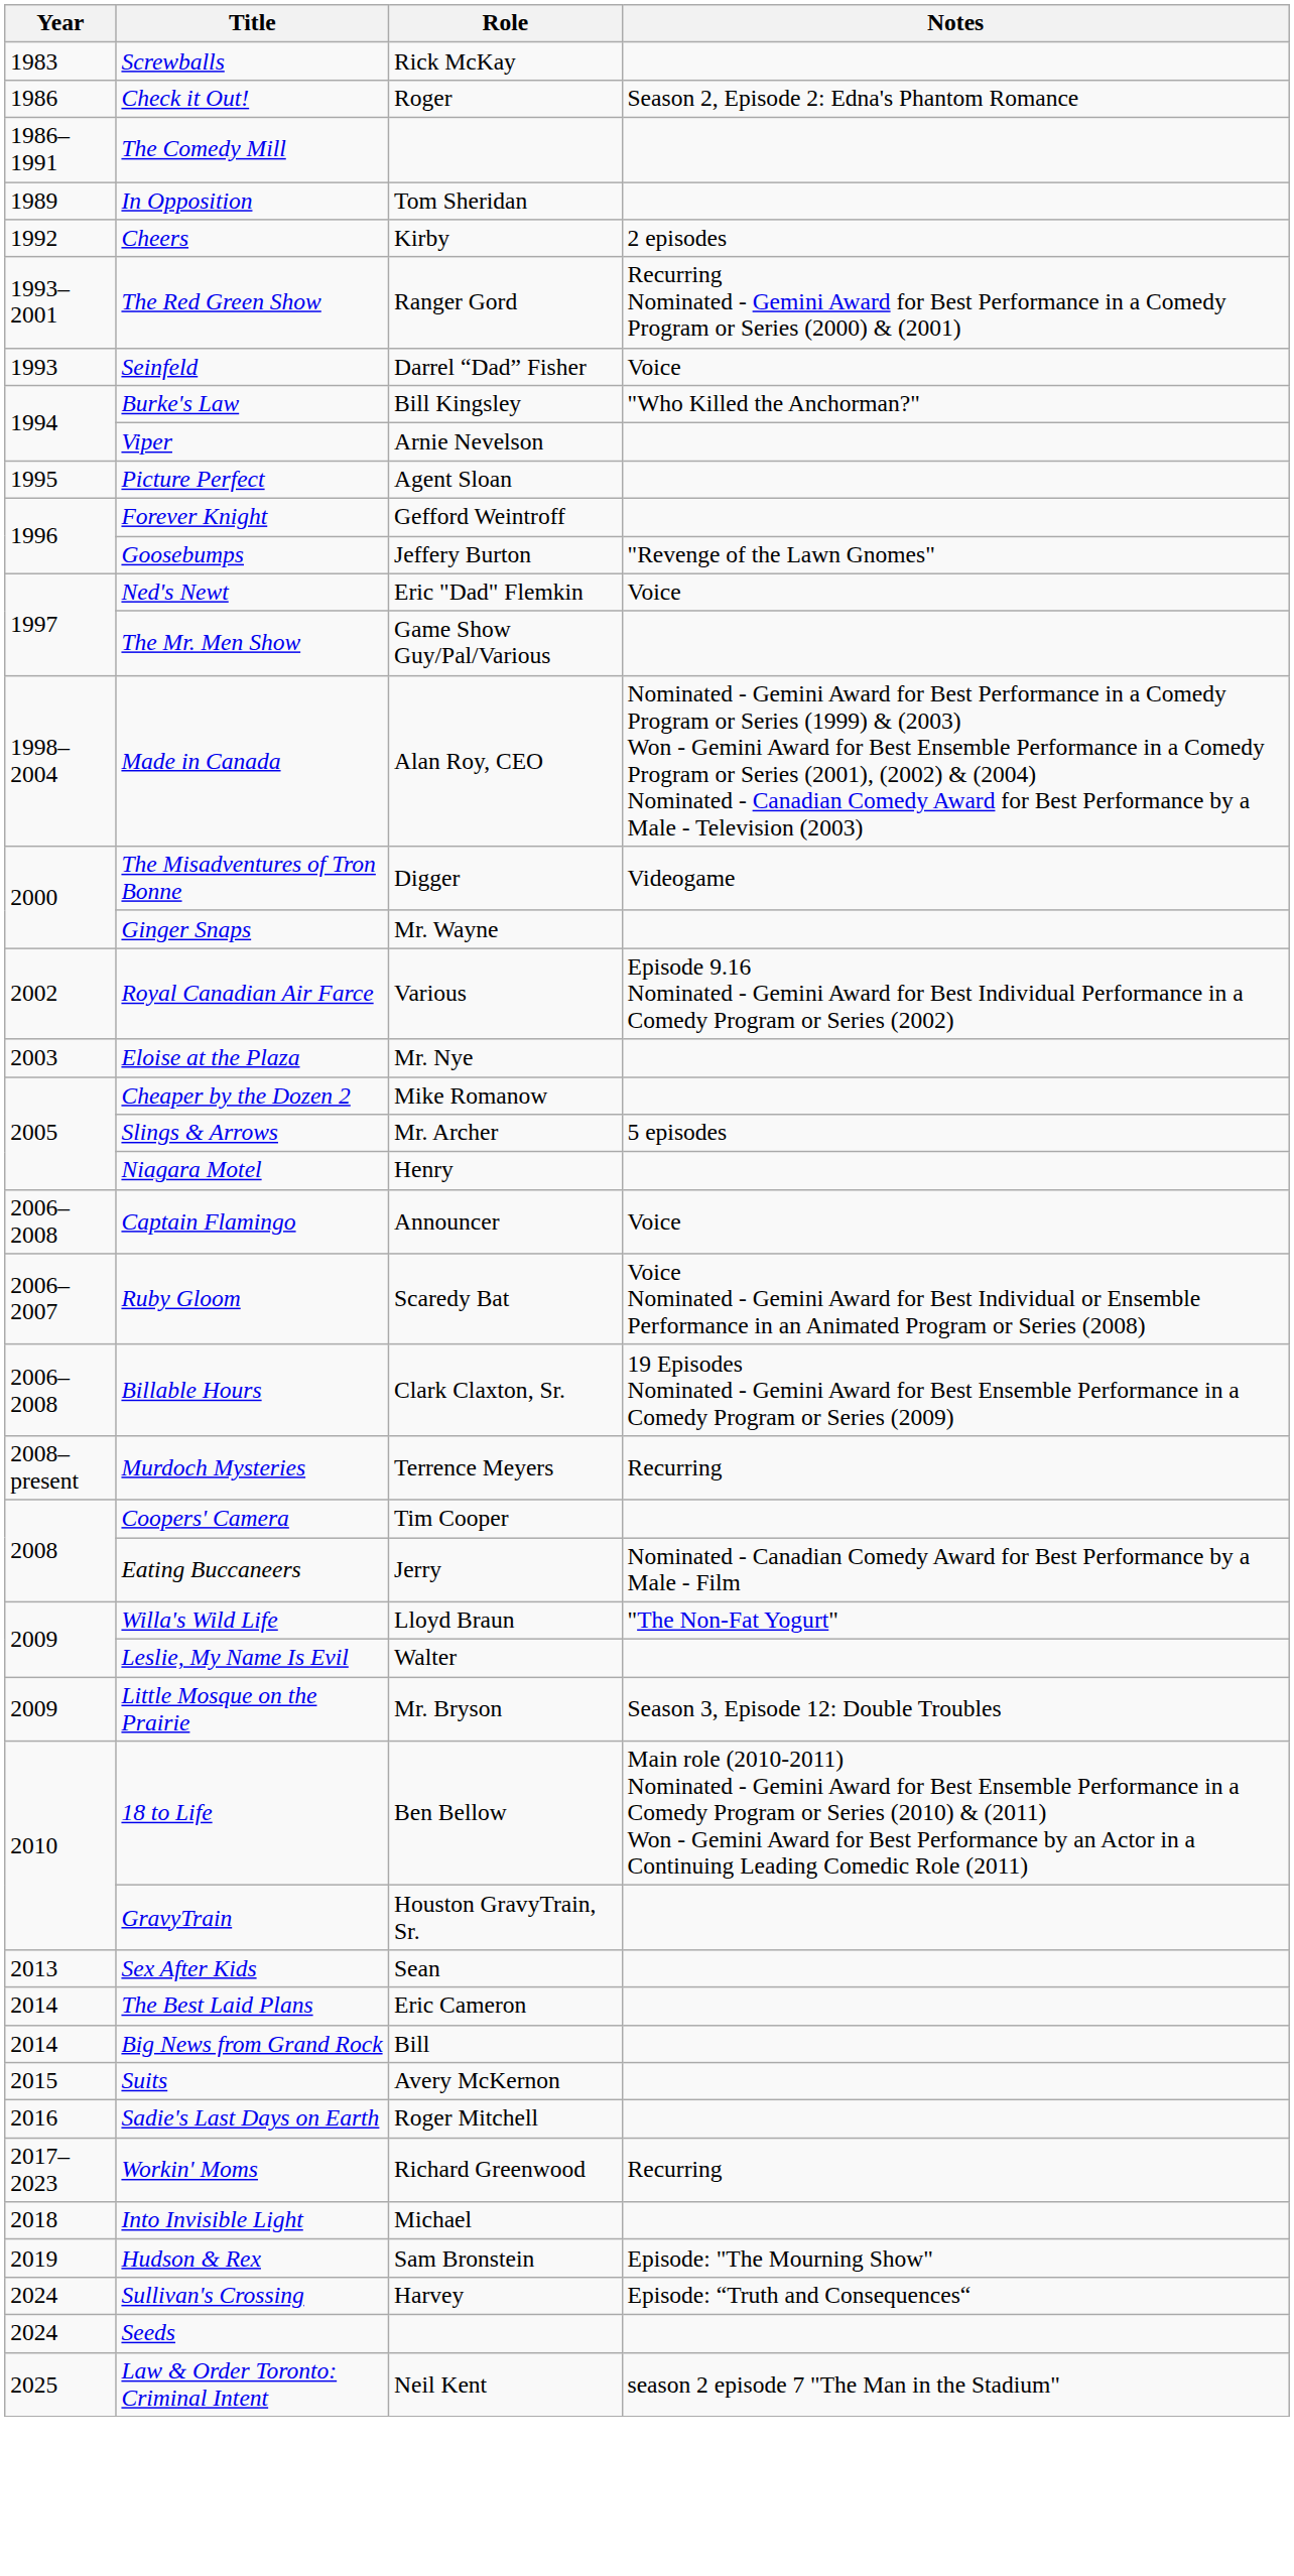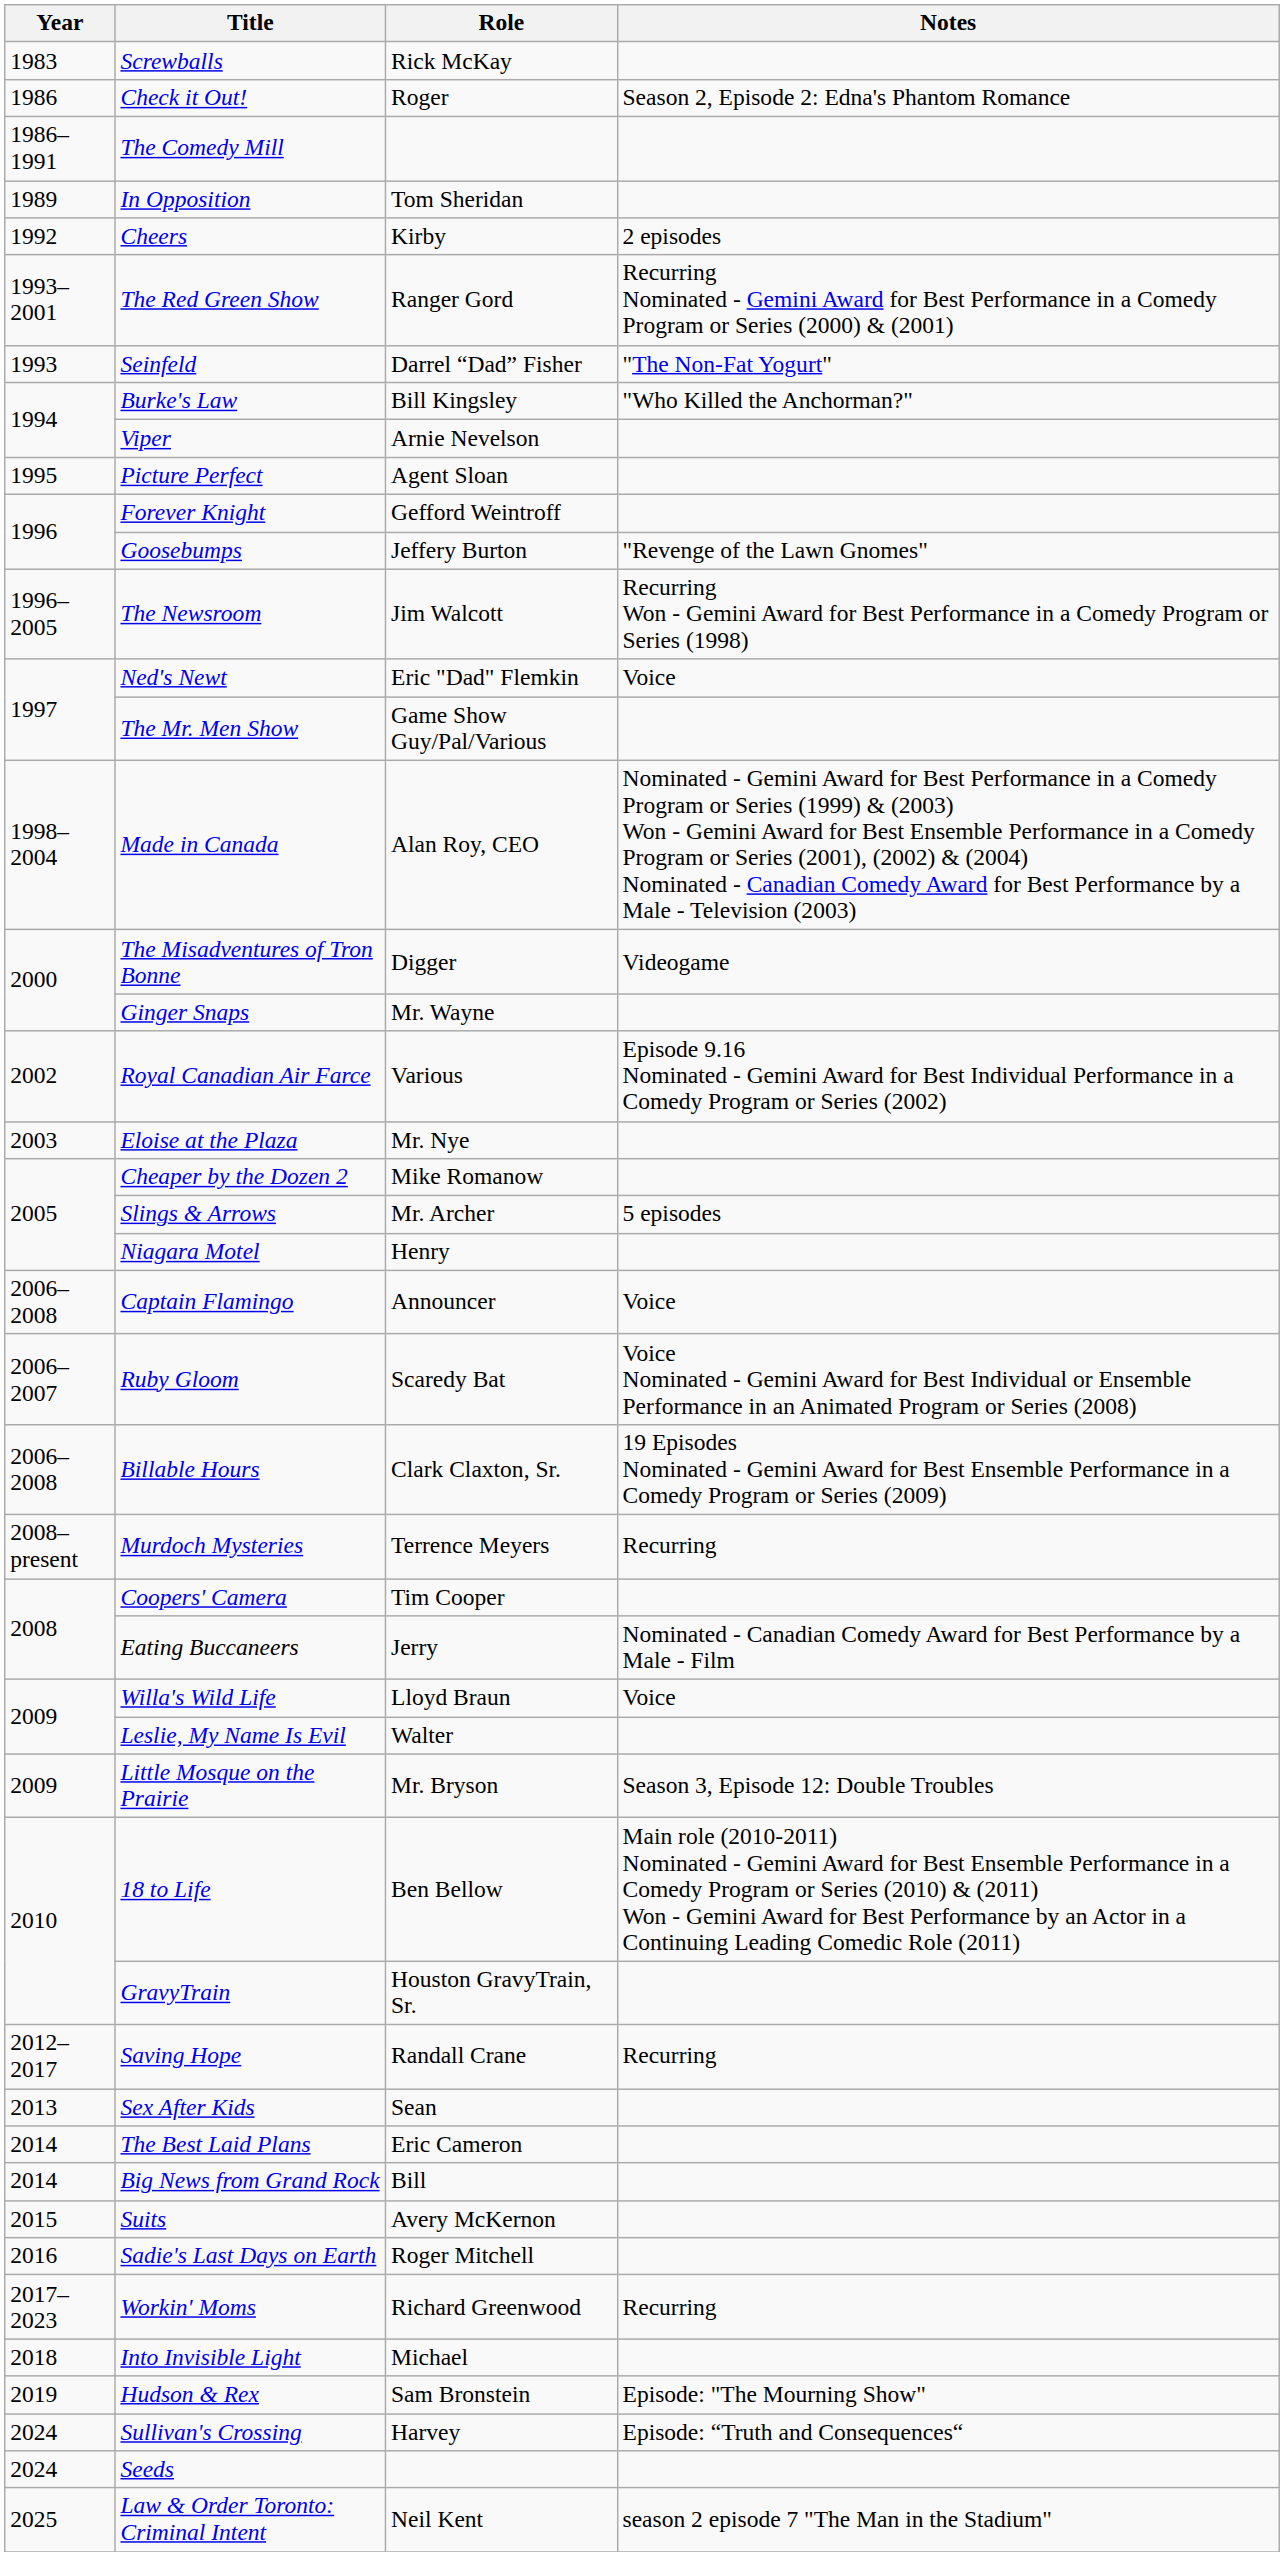 <table class="wikitable sortable">
 <tr>
 <th>Year</th>
 <th>Title</th>
 <th>Role</th>
 <th class="unsortable">Notes</th>
 </tr>
 <tr>
 <td>1983</td>
 <td><em><a href='#'>Screwballs</a></em></td>
 <td>Rick McKay</td>
 <td></td>
 </tr>
 <tr>
 <td>1986</td>
 <td><em><a href='#'>Check it Out!</a></em></td>
 <td>Roger</td>
 <td>Season 2, Episode 2:  Edna's Phantom Romance</td>
 </tr>
 <tr>
 <td>1986–1991</td>
 <td data-sort-value="Comedy Mill, The"><em><a href='#'>The Comedy Mill</a></em></td>
 <td></td>
 <td></td>
 </tr>
 <tr>
 <td>1989</td>
 <td><em><a href='#'>In Opposition</a></em></td>
 <td>Tom Sheridan</td>
 <td></td>
 </tr>
 <tr>
 <td>1992</td>
 <td><em><a href='#'>Cheers</a></em></td>
 <td>Kirby</td>
 <td>2 episodes</td>
 </tr>
 <tr>
 <td>1993–2001</td>
 <td data-sort-value="Red Green Show, The"><em><a href='#'>The Red Green Show</a></em></td>
 <td>Ranger Gord</td>
 <td>Recurring<br>Nominated -  <a href='#'>Gemini Award</a> for Best Performance in a Comedy Program or Series (2000) & (2001)</td>
 </tr>
 <tr>
 <td>1993</td>
 <td><em><a href='#'>Seinfeld</a></em></td>
 <td>Darrel “Dad” Fisher</td>
-<td>Voice</td>
+<td>"<a href='#'>The Non-Fat Yogurt</a>"</td>
 </tr>
 <tr>
 <td rowspan=2>1994</td>
 <td><em><a href='#'>Burke's Law</a></em></td>
 <td>Bill Kingsley</td>
 <td>"Who Killed the Anchorman?"</td>
 </tr>
 <tr>
 <td><em><a href='#'>Viper</a></em></td>
 <td>Arnie Nevelson</td>
 <td></td>
 </tr>
 <tr>
 <td>1995</td>
 <td><em><a href='#'>Picture Perfect</a></em></td>
 <td>Agent Sloan</td>
 <td></td>
 </tr>
 <tr>
 <td rowspan=2>1996</td>
 <td><em><a href='#'>Forever Knight</a></em></td>
 <td>Gefford Weintroff</td>
 <td></td>
 </tr>
 <tr>
 <td><em><a href='#'>Goosebumps</a></em></td>
 <td>Jeffery Burton</td>
 <td>"Revenge of the Lawn Gnomes"</td>
+</tr>
+<tr>
+<td>1996–2005</td>
+<td data-sort-value="Newsroom, The"><em><a href='#'>The Newsroom</a></em></td>
+<td>Jim Walcott</td>
+<td>Recurring<br>Won - Gemini Award for Best Performance in a Comedy Program or Series (1998)</td>
 </tr>
 <tr>
 <td rowspan=2>1997</td>
 <td><em><a href='#'>Ned's Newt</a></em></td>
 <td>Eric "Dad" Flemkin</td>
 <td>Voice</td>
 </tr>
 <tr>
 <td data-sort-value="Mr. Men Show, The"><em><a href='#'>The Mr. Men Show</a></em></td>
 <td>Game Show Guy/Pal/Various</td>
 <td></td>
 </tr>
 <tr>
 <td>1998–2004</td>
 <td><em><a href='#'>Made in Canada</a></em></td>
 <td>Alan Roy, CEO</td>
 <td>Nominated - Gemini Award for Best Performance in a Comedy Program or Series (1999) & (2003)<br>Won - Gemini Award for Best Ensemble Performance in a Comedy Program or Series (2001),  (2002) & (2004)<br>Nominated - <a href='#'>Canadian Comedy Award</a> for Best Performance by a Male - Television (2003)</td>
 </tr>
 <tr>
 <td rowspan=2>2000</td>
 <td data-sort-value="Misadventures of Tron Bonne, The"><em><a href='#'>The Misadventures of Tron Bonne</a></em></td>
 <td>Digger</td>
 <td>Videogame</td>
 </tr>
 <tr>
 <td><em><a href='#'>Ginger Snaps</a></em></td>
 <td>Mr. Wayne</td>
 <td></td>
 </tr>
 <tr>
 <td>2002</td>
 <td><em><a href='#'>Royal Canadian Air Farce</a></em></td>
 <td>Various</td>
 <td>Episode 9.16<br>Nominated - Gemini Award for Best Individual Performance in a Comedy Program or Series (2002)</td>
 </tr>
 <tr>
 <td>2003</td>
 <td><em><a href='#'>Eloise at the Plaza</a></em></td>
 <td>Mr. Nye</td>
 <td></td>
 </tr>
 <tr>
 <td rowspan=3>2005</td>
 <td><em><a href='#'>Cheaper by the Dozen 2</a></em></td>
 <td>Mike Romanow</td>
 <td></td>
 </tr>
 <tr>
 <td><em><a href='#'>Slings & Arrows</a></em></td>
 <td>Mr. Archer</td>
 <td>5 episodes</td>
 </tr>
 <tr>
 <td><em><a href='#'>Niagara Motel</a></em></td>
 <td>Henry</td>
 <td></td>
 </tr>
 <tr>
 <td>2006–2008</td>
 <td><em><a href='#'>Captain Flamingo</a></em></td>
 <td>Announcer</td>
 <td>Voice</td>
 </tr>
 <tr>
 <td>2006–2007</td>
 <td><em><a href='#'>Ruby Gloom</a></em></td>
 <td>Scaredy Bat</td>
 <td>Voice<br>Nominated - Gemini Award for Best Individual or Ensemble Performance in an Animated Program or Series (2008)</td>
 </tr>
 <tr>
 <td>2006–2008</td>
 <td><em><a href='#'>Billable Hours</a></em></td>
 <td>Clark Claxton, Sr.</td>
 <td>19 Episodes<br> Nominated - Gemini Award for Best Ensemble Performance in a Comedy Program or Series (2009)</td>
 </tr>
 <tr>
 <td>2008–present</td>
 <td><em><a href='#'>Murdoch Mysteries</a></em></td>
 <td>Terrence Meyers</td>
 <td>Recurring</td>
 </tr>
 <tr>
 <td rowspan=2>2008</td>
 <td><em><a href='#'>Coopers' Camera</a></em></td>
 <td>Tim Cooper</td>
 <td></td>
 </tr>
 <tr>
 <td><em>Eating Buccaneers</em></td>
 <td>Jerry</td>
 <td>Nominated - Canadian Comedy Award for Best Performance by a Male - Film</td>
 </tr>
 <tr>
 <td rowspan=2>2009</td>
 <td><em><a href='#'>Willa's Wild Life</a></em></td>
 <td>Lloyd Braun</td>
-<td>"<a href='#'>The Non-Fat Yogurt</a>"</td>
+<td>Voice</td>
 </tr>
 <tr>
 <td><em><a href='#'>Leslie, My Name Is Evil</a></em></td>
 <td>Walter</td>
 <td></td>
 </tr>
 <tr>
 <td>2009</td>
 <td><em><a href='#'>Little Mosque on the Prairie</a></em></td>
 <td>Mr. Bryson</td>
 <td>Season 3, Episode 12:  Double Troubles</td>
 </tr>
 <tr>
 <td rowspan=2>2010</td>
 <td><em><a href='#'>18 to Life</a></em></td>
 <td>Ben Bellow</td>
 <td>Main role (2010-2011)<br>Nominated - Gemini Award for Best Ensemble Performance in a Comedy Program or Series (2010) & (2011)<br>Won - Gemini Award for Best Performance by an Actor in a Continuing Leading Comedic Role (2011)</td>
 </tr>
 <tr>
 <td><em><a href='#'>GravyTrain</a></em></td>
 <td>Houston GravyTrain, Sr.</td>
 <td></td>
+</tr>
+<tr>
+<td>2012–2017</td>
+<td><em><a href='#'>Saving Hope</a></em></td>
+<td>Randall Crane</td>
+<td>Recurring</td>
 </tr>
 <tr>
 <td>2013</td>
 <td><em><a href='#'>Sex After Kids</a></em></td>
 <td>Sean</td>
 <td></td>
 </tr>
 <tr>
 <td>2014</td>
 <td data-sort-value="Best Laid Plans, The"><em><a href='#'>The Best Laid Plans</a></em></td>
 <td>Eric Cameron</td>
 <td></td>
 </tr>
 <tr>
 <td>2014</td>
 <td><em><a href='#'>Big News from Grand Rock</a></em></td>
 <td>Bill</td>
 <td></td>
 </tr>
 <tr>
 <td>2015</td>
 <td><em><a href='#'>Suits</a></em></td>
 <td>Avery McKernon</td>
 <td></td>
 </tr>
 <tr>
 <td>2016</td>
 <td><em><a href='#'>Sadie's Last Days on Earth</a></em></td>
 <td>Roger Mitchell</td>
 <td></td>
 </tr>
 <tr>
 <td>2017–2023</td>
 <td><em><a href='#'>Workin' Moms</a></em></td>
 <td>Richard Greenwood</td>
 <td>Recurring</td>
 </tr>
 <tr>
 <td>2018</td>
 <td><em><a href='#'>Into Invisible Light</a></em></td>
 <td>Michael</td>
 <td></td>
 </tr>
 <tr>
 <td>2019</td>
 <td><em><a href='#'>Hudson & Rex</a></em></td>
 <td>Sam Bronstein</td>
 <td>Episode: "The Mourning Show"</td>
 </tr>
 <tr>
 <td>2024</td>
 <td><em><a href='#'>Sullivan's Crossing</a></em></td>
 <td>Harvey</td>
 <td>Episode:  “Truth and Consequences“</td>
 </tr>
 <tr>
 <td>2024</td>
 <td><em><a href='#'>Seeds</a></em></td>
 <td></td>
 <td></td>
 </tr>
 <tr>
 <td>2025</td>
 <td><em><a href='#'>Law & Order Toronto: Criminal Intent</a></em></td>
 <td>Neil Kent</td>
 <td>season 2 episode 7 "The Man in the Stadium"</td>
 </tr>
 <tr>
 </tr>
 </table>
